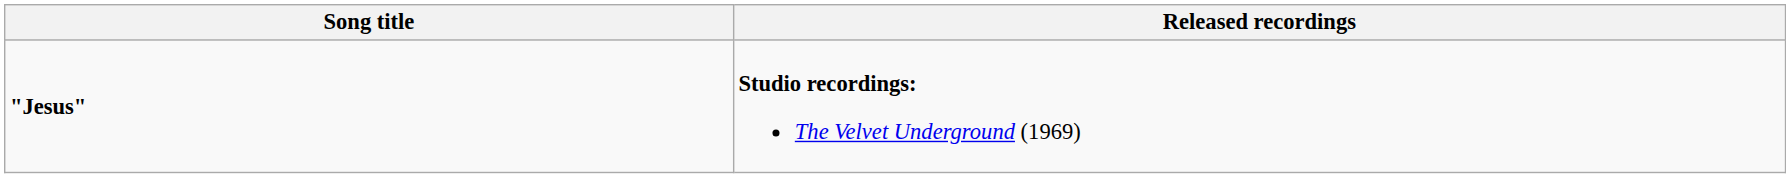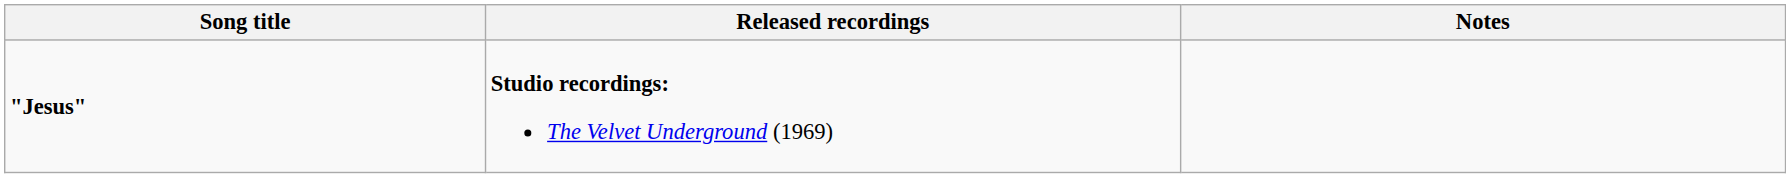 <table class="wikitable" style="width:100%;">
 <tr>
 <th style="width:27%;">Song title</th>
 <th style="width:39%;">Released recordings</th>
+<th style="width:34%;">Notes</th>
 </tr>
 <tr>
 <td><strong>"Jesus"</strong></td>
 <td><br><strong>Studio recordings:</strong><ul><li><em><a href='#'>The Velvet Underground</a></em> (1969)</li></ul></td>
+<td></td>
 </tr>
 </table>
